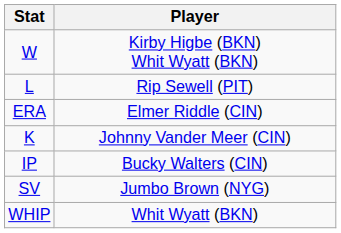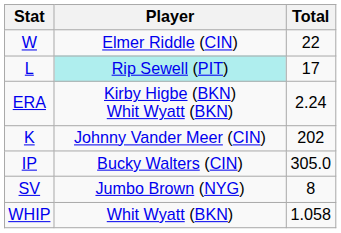 <table class="wikitable" style="text-align:center;">
 <tr>
 <th style="width:15%;">Stat</th>
 <th>Player</th>
+<th style="width:15%;">Total</th>
 </tr>
 <tr>
 <td><a href='#'>W</a></td>
-<td><a href='#'>Kirby Higbe</a> (<a href='#'>BKN</a>)<br><a href='#'>Whit Wyatt</a> (<a href='#'>BKN</a>)</td>
+<td><a href='#'>Elmer Riddle</a> (<a href='#'>CIN</a>)</td>
+<td>22</td>
 </tr>
 <tr>
 <td><a href='#'>L</a></td>
-<td><a href='#'>Rip Sewell</a> (<a href='#'>PIT</a>)</td>
+<td style="background: paleturquoise;"><a href='#'>Rip Sewell</a> (<a href='#'>PIT</a>)</td>
+<td>17</td>
 </tr>
 <tr>
 <td><a href='#'>ERA</a></td>
-<td><a href='#'>Elmer Riddle</a> (<a href='#'>CIN</a>)</td>
+<td><a href='#'>Kirby Higbe</a> (<a href='#'>BKN</a>)<br><a href='#'>Whit Wyatt</a> (<a href='#'>BKN</a>)</td>
+<td>2.24</td>
 </tr>
 <tr>
 <td><a href='#'>K</a></td>
 <td><a href='#'>Johnny Vander Meer</a> (<a href='#'>CIN</a>)</td>
+<td>202</td>
 </tr>
 <tr>
 <td><a href='#'>IP</a></td>
 <td><a href='#'>Bucky Walters</a> (<a href='#'>CIN</a>)</td>
+<td>305.0</td>
 </tr>
 <tr>
 <td><a href='#'>SV</a></td>
 <td><a href='#'>Jumbo Brown</a> (<a href='#'>NYG</a>)</td>
+<td>8</td>
 </tr>
 <tr>
 <td><a href='#'>WHIP</a></td>
 <td><a href='#'>Whit Wyatt</a> (<a href='#'>BKN</a>)</td>
+<td>1.058</td>
 </tr>
 </table>
